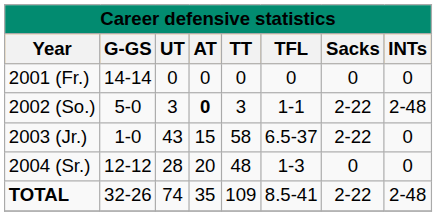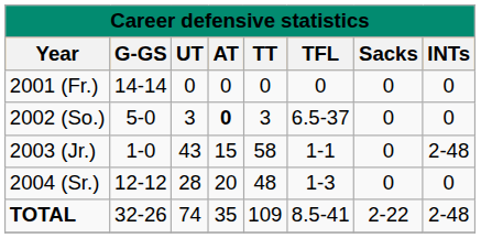 <table class="wikitable">
 <tr bgcolor="##2e8b57">
 <td colspan="8" align="center"><strong>Career defensive statistics</strong></td>
 </tr>
 <tr bgcolor="#ffa500">
 <th>Year</th>
 <th>G-GS</th>
 <th>UT</th>
 <th>AT</th>
 <th>TT</th>
 <th>TFL</th>
 <th>Sacks</th>
 <th>INTs</th>
 </tr>
 <tr align="center">
 <td align="left">2001 (Fr.)</td>
 <td>14-14</td>
 <td>0</td>
 <td>0</td>
 <td>0</td>
 <td>0</td>
 <td>0</td>
 <td>0</td>
 </tr>
 <tr align="center">
 <td align="left">2002 (So.)</td>
 <td>5-0</td>
 <td>3</td>
 <td><strong>0</strong></td>
 <td>3</td>
-<td>1-1</td>
-<td>2-22</td>
-<td>2-48</td>
+<td>6.5-37</td>
+<td>0</td>
+<td>0</td>
 </tr>
 <tr align="center">
 <td align="left">2003 (Jr.)</td>
 <td>1-0</td>
 <td>43</td>
 <td>15</td>
 <td>58</td>
-<td>6.5-37</td>
-<td>2-22</td>
+<td>1-1</td>
 <td>0</td>
+<td>2-48</td>
 </tr>
 <tr align="center">
 <td align="left">2004 (Sr.)</td>
 <td>12-12</td>
 <td>28</td>
 <td>20</td>
 <td>48</td>
 <td>1-3</td>
 <td>0</td>
 <td>0</td>
 </tr>
 <tr align="center">
 <td align="left"><strong>TOTAL</strong></td>
 <td>32-26</td>
 <td>74</td>
 <td>35</td>
 <td>109</td>
 <td>8.5-41</td>
 <td>2-22</td>
 <td>2-48</td>
 </tr>
 <tr align="center">
 </tr>
 </table>
